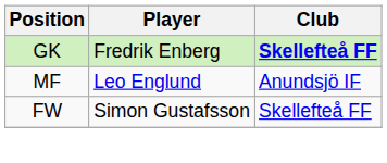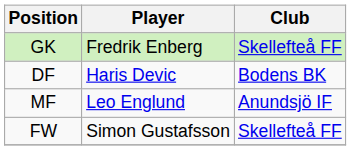 <table class="wikitable" style="text-align:center;float:left;margin-right:1em;">
 <tr>
 <th>Position</th>
 <th>Player</th>
 <th>Club</th>
 </tr>
 <tr bgcolor=#D0F0C0>
 <td>GK</td>
 <td align="left"> Fredrik Enberg</td>
-<td align="left"><strong><a href='#'>Skellefteå FF</a></strong></td>
+<td align="left"><a href='#'>Skellefteå FF</a></td>
+</tr>
+<tr>
+<td>DF</td>
+<td align="left"> <a href='#'>Haris Devic</a></td>
+<td align="left"><a href='#'>Bodens BK</a></td>
 </tr>
 <tr>
 <td>MF</td>
 <td align="left"> <a href='#'>Leo Englund</a></td>
 <td align="left"><a href='#'>Anundsjö IF</a></td>
 </tr>
 <tr>
 <td>FW</td>
 <td align="left"> Simon Gustafsson</td>
 <td align="left"><a href='#'>Skellefteå FF</a></td>
 </tr>
 <tr>
 </tr>
 </table>
